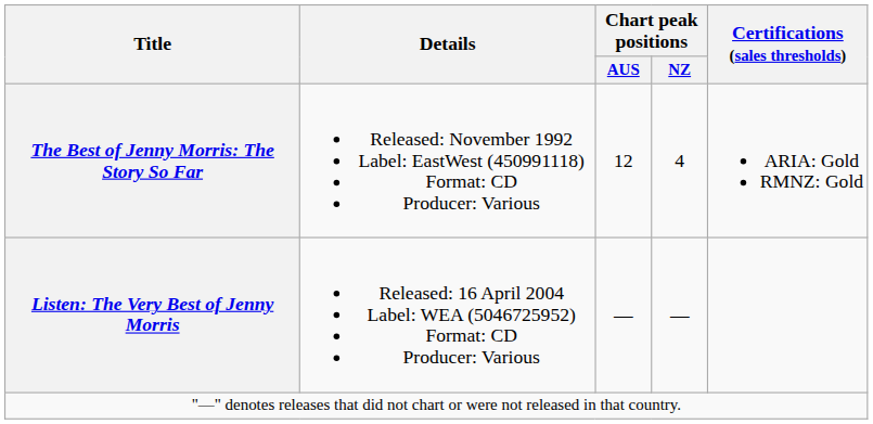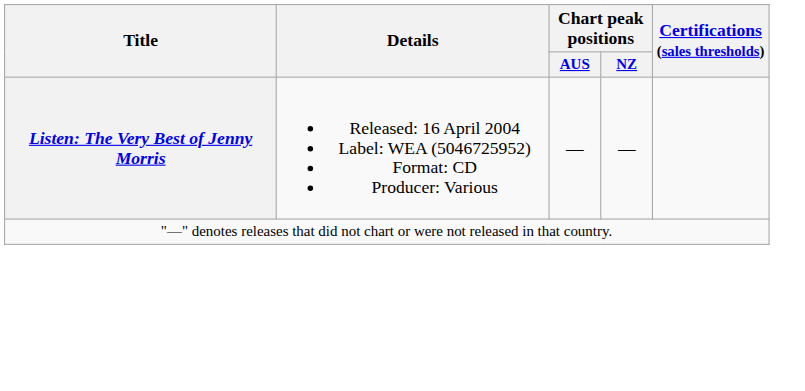 <table class="wikitable plainrowheaders" style="text-align:center;" border="1">
 <tr>
 <th rowspan="2" style="width:240px;">Title</th>
 <th rowspan="2" style="width:240px;">Details</th>
 <th colspan="2">Chart peak positions</th>
 <th rowspan="2"><a href='#'>Certifications</a><br><small>(<a href='#'>sales thresholds</a>)</small></th>
 </tr>
 <tr>
 <th style="width:3em;font-size:85%"><a href='#'>AUS</a><br></th>
 <th style="width:3em;font-size:85%"><a href='#'>NZ</a><br></th>
 </tr>
 <tr>
-<th scope="row"><em><a href='#'>The Best of Jenny Morris: The Story So Far</a></em></th>
-<td><br><ul><li>Released: November 1992</li><li>Label: EastWest (450991118)</li><li>Format: CD</li><li>Producer: Various</li></ul></td>
-<td style="text-align:center;">12</td>
-<td style="text-align:center;">4</td>
-<td><br><ul><li>ARIA: Gold</li><li>RMNZ: Gold</li></ul></td>
-</tr>
-<tr>
 <th scope="row"><em><a href='#'>Listen: The Very Best of Jenny Morris</a></em></th>
 <td><br><ul><li>Released: 16 April 2004</li><li>Label: WEA (5046725952)</li><li>Format: CD</li><li>Producer: Various</li></ul></td>
 <td style="text-align:center;">—</td>
 <td style="text-align:center;">—</td>
 <td></td>
 </tr>
 <tr>
 <td colspan="5" style="text-align:center; font-size:85%">"—" denotes releases that did not chart or were not released in that country.</td>
 </tr>
 </table>
